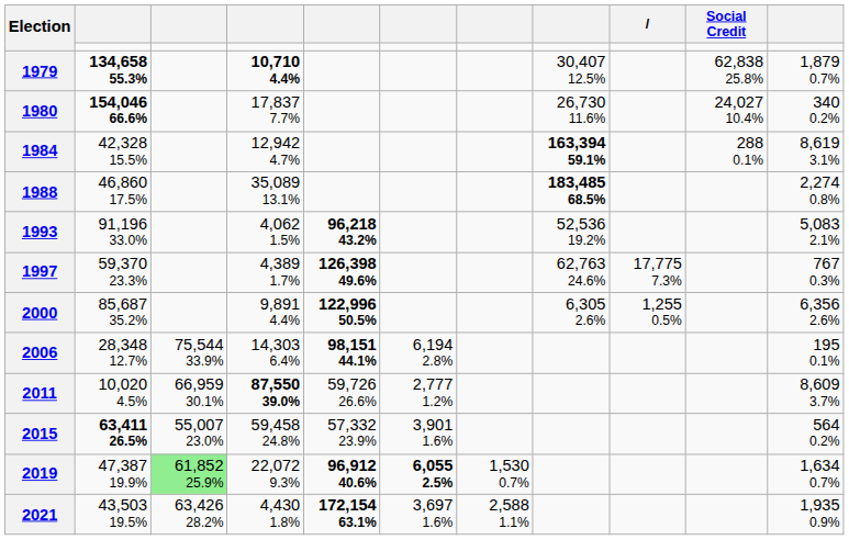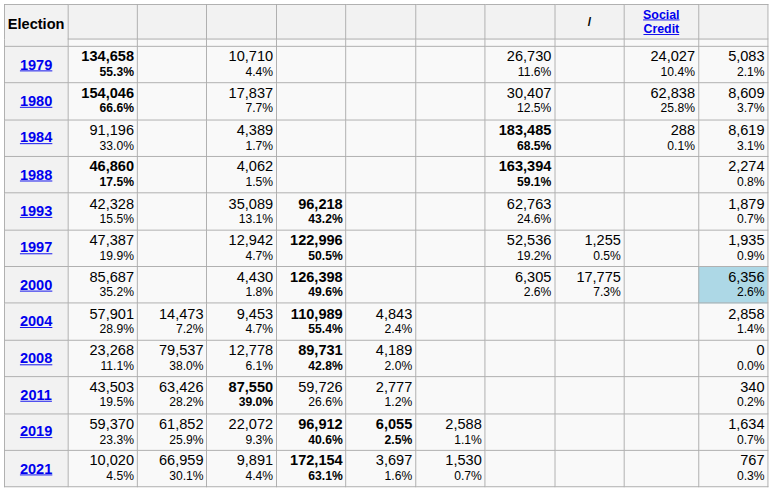 <table class="wikitable" style="text-align:right; line-height:16px">
 <tr>
 <th rowspan="2" width="20">Election</th>
 <th width="70" style="font-size:85%"></th>
 <th width="70" style="font-size:85%"></th>
 <th width="70" style="font-size:85%"></th>
 <th width="70" style="font-size:85%"></th>
 <th width="70" style="font-size:85%"></th>
 <th width="70" style="font-size:85%"></th>
 <th width="70" style="font-size:85%"></th>
 <th width="70" style="font-size:85%"> /<br></th>
 <th width="75" style="font-size:85%"><a href='#'>Social<br>Credit</a></th>
 <th width="70" style="font-size:85%"></th>
 </tr>
 <tr>
 <td></td>
 <td></td>
 <td></td>
 <td></td>
 <td></td>
 <td></td>
 <td></td>
 <td></td>
 <td></td>
 <td></td>
 </tr>
 <tr>
 <th scope="row"><a href='#'>1979</a></th>
 <td><strong>134,658<br><small>55.3%</small></strong></td>
 <td></td>
-<td><strong>10,710<br><small>4.4%</small></strong></td>
+<td>10,710<br><small>4.4%</small></td>
 <td></td>
 <td></td>
 <td></td>
-<td>30,407<br><small>12.5%</small></td>
+<td>26,730<br><small>11.6%</small></td>
 <td></td>
-<td>62,838<br><small>25.8%</small></td>
-<td>1,879<br><small>0.7%</small></td>
+<td>24,027<br><small>10.4%</small></td>
+<td>5,083<br><small>2.1%</small></td>
 </tr>
 <tr>
 <th scope="row"><a href='#'>1980</a></th>
 <td><strong>154,046<br><small>66.6%</small></strong></td>
 <td></td>
 <td>17,837<br><small>7.7%</small></td>
 <td></td>
 <td></td>
 <td></td>
-<td>26,730<br><small>11.6%</small></td>
+<td>30,407<br><small>12.5%</small></td>
 <td></td>
-<td>24,027<br><small>10.4%</small></td>
-<td>340<br><small>0.2%</small></td>
+<td>62,838<br><small>25.8%</small></td>
+<td>8,609<br><small>3.7%</small></td>
 </tr>
 <tr>
 <th scope="row"><a href='#'>1984</a></th>
-<td>42,328<br><small>15.5%</small></td>
+<td>91,196<br><small>33.0%</small></td>
 <td></td>
-<td>12,942<br><small>4.7%</small></td>
+<td>4,389<br><small>1.7%</small></td>
 <td></td>
 <td></td>
 <td></td>
-<td><strong>163,394<br><small>59.1%</small></strong></td>
+<td><strong>183,485<br><small>68.5%</small></strong></td>
 <td></td>
 <td>288<br><small>0.1%</small></td>
 <td>8,619<br><small>3.1%</small></td>
 </tr>
 <tr>
 <th scope="row"><a href='#'>1988</a></th>
-<td>46,860<br><small>17.5%</small></td>
+<td><strong>46,860<br><small>17.5%</small></strong></td>
 <td></td>
-<td>35,089<br><small>13.1%</small></td>
+<td>4,062<br><small>1.5%</small></td>
 <td></td>
 <td></td>
 <td></td>
-<td><strong>183,485<br><small>68.5%</small></strong></td>
+<td><strong>163,394<br><small>59.1%</small></strong></td>
 <td></td>
 <td></td>
 <td>2,274<br><small>0.8%</small></td>
 </tr>
 <tr>
 <th scope="row"><a href='#'>1993</a></th>
-<td>91,196<br><small>33.0%</small></td>
+<td>42,328<br><small>15.5%</small></td>
 <td></td>
-<td>4,062<br><small>1.5%</small></td>
+<td>35,089<br><small>13.1%</small></td>
 <td><strong>96,218<br><small>43.2%</small></strong></td>
 <td></td>
 <td></td>
-<td>52,536<br><small>19.2%</small></td>
+<td>62,763<br><small>24.6%</small></td>
 <td></td>
 <td></td>
-<td>5,083<br><small>2.1%</small></td>
+<td>1,879<br><small>0.7%</small></td>
 </tr>
 <tr>
 <th scope="row"><a href='#'>1997</a></th>
-<td>59,370<br><small>23.3%</small></td>
+<td>47,387<br><small>19.9%</small></td>
 <td></td>
-<td>4,389<br><small>1.7%</small></td>
-<td><strong>126,398<br><small>49.6%</small></strong></td>
+<td>12,942<br><small>4.7%</small></td>
+<td><strong>122,996<br><small>50.5%</small></strong></td>
 <td></td>
 <td></td>
-<td>62,763<br><small>24.6%</small></td>
-<td>17,775<br><small>7.3%</small></td>
+<td>52,536<br><small>19.2%</small></td>
+<td>1,255<br><small>0.5%</small></td>
 <td></td>
-<td>767<br><small>0.3%</small></td>
+<td>1,935<br><small>0.9%</small></td>
 </tr>
 <tr>
 <th scope="row"><a href='#'>2000</a></th>
 <td>85,687<br><small>35.2%</small></td>
 <td></td>
-<td>9,891<br><small>4.4%</small></td>
-<td><strong>122,996<br><small>50.5%</small></strong></td>
+<td>4,430<br><small>1.8%</small></td>
+<td><strong>126,398<br><small>49.6%</small></strong></td>
 <td></td>
 <td></td>
 <td>6,305<br><small>2.6%</small></td>
-<td>1,255<br><small>0.5%</small></td>
+<td>17,775<br><small>7.3%</small></td>
 <td></td>
-<td>6,356<br><small>2.6%</small></td>
+<td style="background: lightblue;">6,356<br><small>2.6%</small></td>
 </tr>
 <tr>
-<th scope="row"><a href='#'>2006</a></th>
-<td>28,348<br><small>12.7%</small></td>
-<td>75,544<br><small>33.9%</small></td>
-<td>14,303<br><small>6.4%</small></td>
-<td><strong>98,151<br><small>44.1%</small></strong></td>
-<td>6,194<br><small>2.8%</small></td>
+<th scope="row"><a href='#'>2004</a></th>
+<td>57,901<br><small>28.9%</small></td>
+<td>14,473<br><small>7.2%</small></td>
+<td>9,453<br><small>4.7%</small></td>
+<td><strong>110,989<br><small>55.4%</small></strong></td>
+<td>4,843<br><small>2.4%</small></td>
 <td></td>
 <td></td>
 <td></td>
 <td></td>
-<td>195<br><small>0.1%</small></td>
+<td>2,858<br><small>1.4%</small></td>
+</tr>
+<tr>
+<th scope="row"><a href='#'>2008</a></th>
+<td>23,268<br><small>11.1%</small></td>
+<td>79,537<br><small>38.0%</small></td>
+<td>12,778<br><small>6.1%</small></td>
+<td><strong>89,731<br><small>42.8%</small></strong></td>
+<td>4,189<br><small>2.0%</small></td>
+<td></td>
+<td></td>
+<td></td>
+<td></td>
+<td>0<br><small>0.0%</small></td>
 </tr>
 <tr>
 <th scope="row"><a href='#'>2011</a></th>
-<td>10,020<br><small>4.5%</small></td>
-<td>66,959<br><small>30.1%</small></td>
+<td>43,503<br><small>19.5%</small></td>
+<td>63,426<br><small>28.2%</small></td>
 <td><strong>87,550<br><small>39.0%</small></strong></td>
 <td>59,726<br><small>26.6%</small></td>
 <td>2,777<br><small>1.2%</small></td>
 <td></td>
 <td></td>
 <td></td>
 <td></td>
-<td>8,609<br><small>3.7%</small></td>
-</tr>
-<tr>
-<th scope="row"><a href='#'>2015</a></th>
-<td><strong>63,411<br><small>26.5%</small></strong></td>
-<td>55,007<br><small>23.0%</small></td>
-<td>59,458<br><small>24.8%</small></td>
-<td>57,332<br><small>23.9%</small></td>
-<td>3,901<br><small>1.6%</small></td>
-<td></td>
-<td></td>
-<td></td>
-<td></td>
-<td>564<br><small>0.2%</small></td>
+<td>340<br><small>0.2%</small></td>
 </tr>
 <tr>
 <th scope="row"><a href='#'>2019</a></th>
-<td>47,387<br><small>19.9%</small></td>
-<td style="background: lightgreen;">61,852<br><small>25.9%</small></td>
+<td>59,370<br><small>23.3%</small></td>
+<td>61,852<br><small>25.9%</small></td>
 <td>22,072<br><small>9.3%</small></td>
 <td><strong>96,912<br><small>40.6%</small></strong></td>
 <td><strong>6,055<br><small>2.5%</small></strong></td>
-<td>1,530<br><small>0.7%</small></td>
+<td>2,588<br><small>1.1%</small></td>
 <td></td>
 <td></td>
 <td></td>
 <td>1,634<br><small>0.7%</small></td>
 </tr>
 <tr>
 <th scope="row"><a href='#'>2021</a></th>
-<td>43,503<br><small>19.5%</small></td>
-<td>63,426<br><small>28.2%</small></td>
-<td>4,430<br><small>1.8%</small></td>
+<td>10,020<br><small>4.5%</small></td>
+<td>66,959<br><small>30.1%</small></td>
+<td>9,891<br><small>4.4%</small></td>
 <td><strong>172,154<br><small>63.1%</small></strong></td>
 <td>3,697<br><small>1.6%</small></td>
-<td>2,588<br><small>1.1%</small></td>
+<td>1,530<br><small>0.7%</small></td>
 <td></td>
 <td></td>
 <td></td>
-<td>1,935<br><small>0.9%</small></td>
+<td>767<br><small>0.3%</small></td>
 </tr>
 </table>
